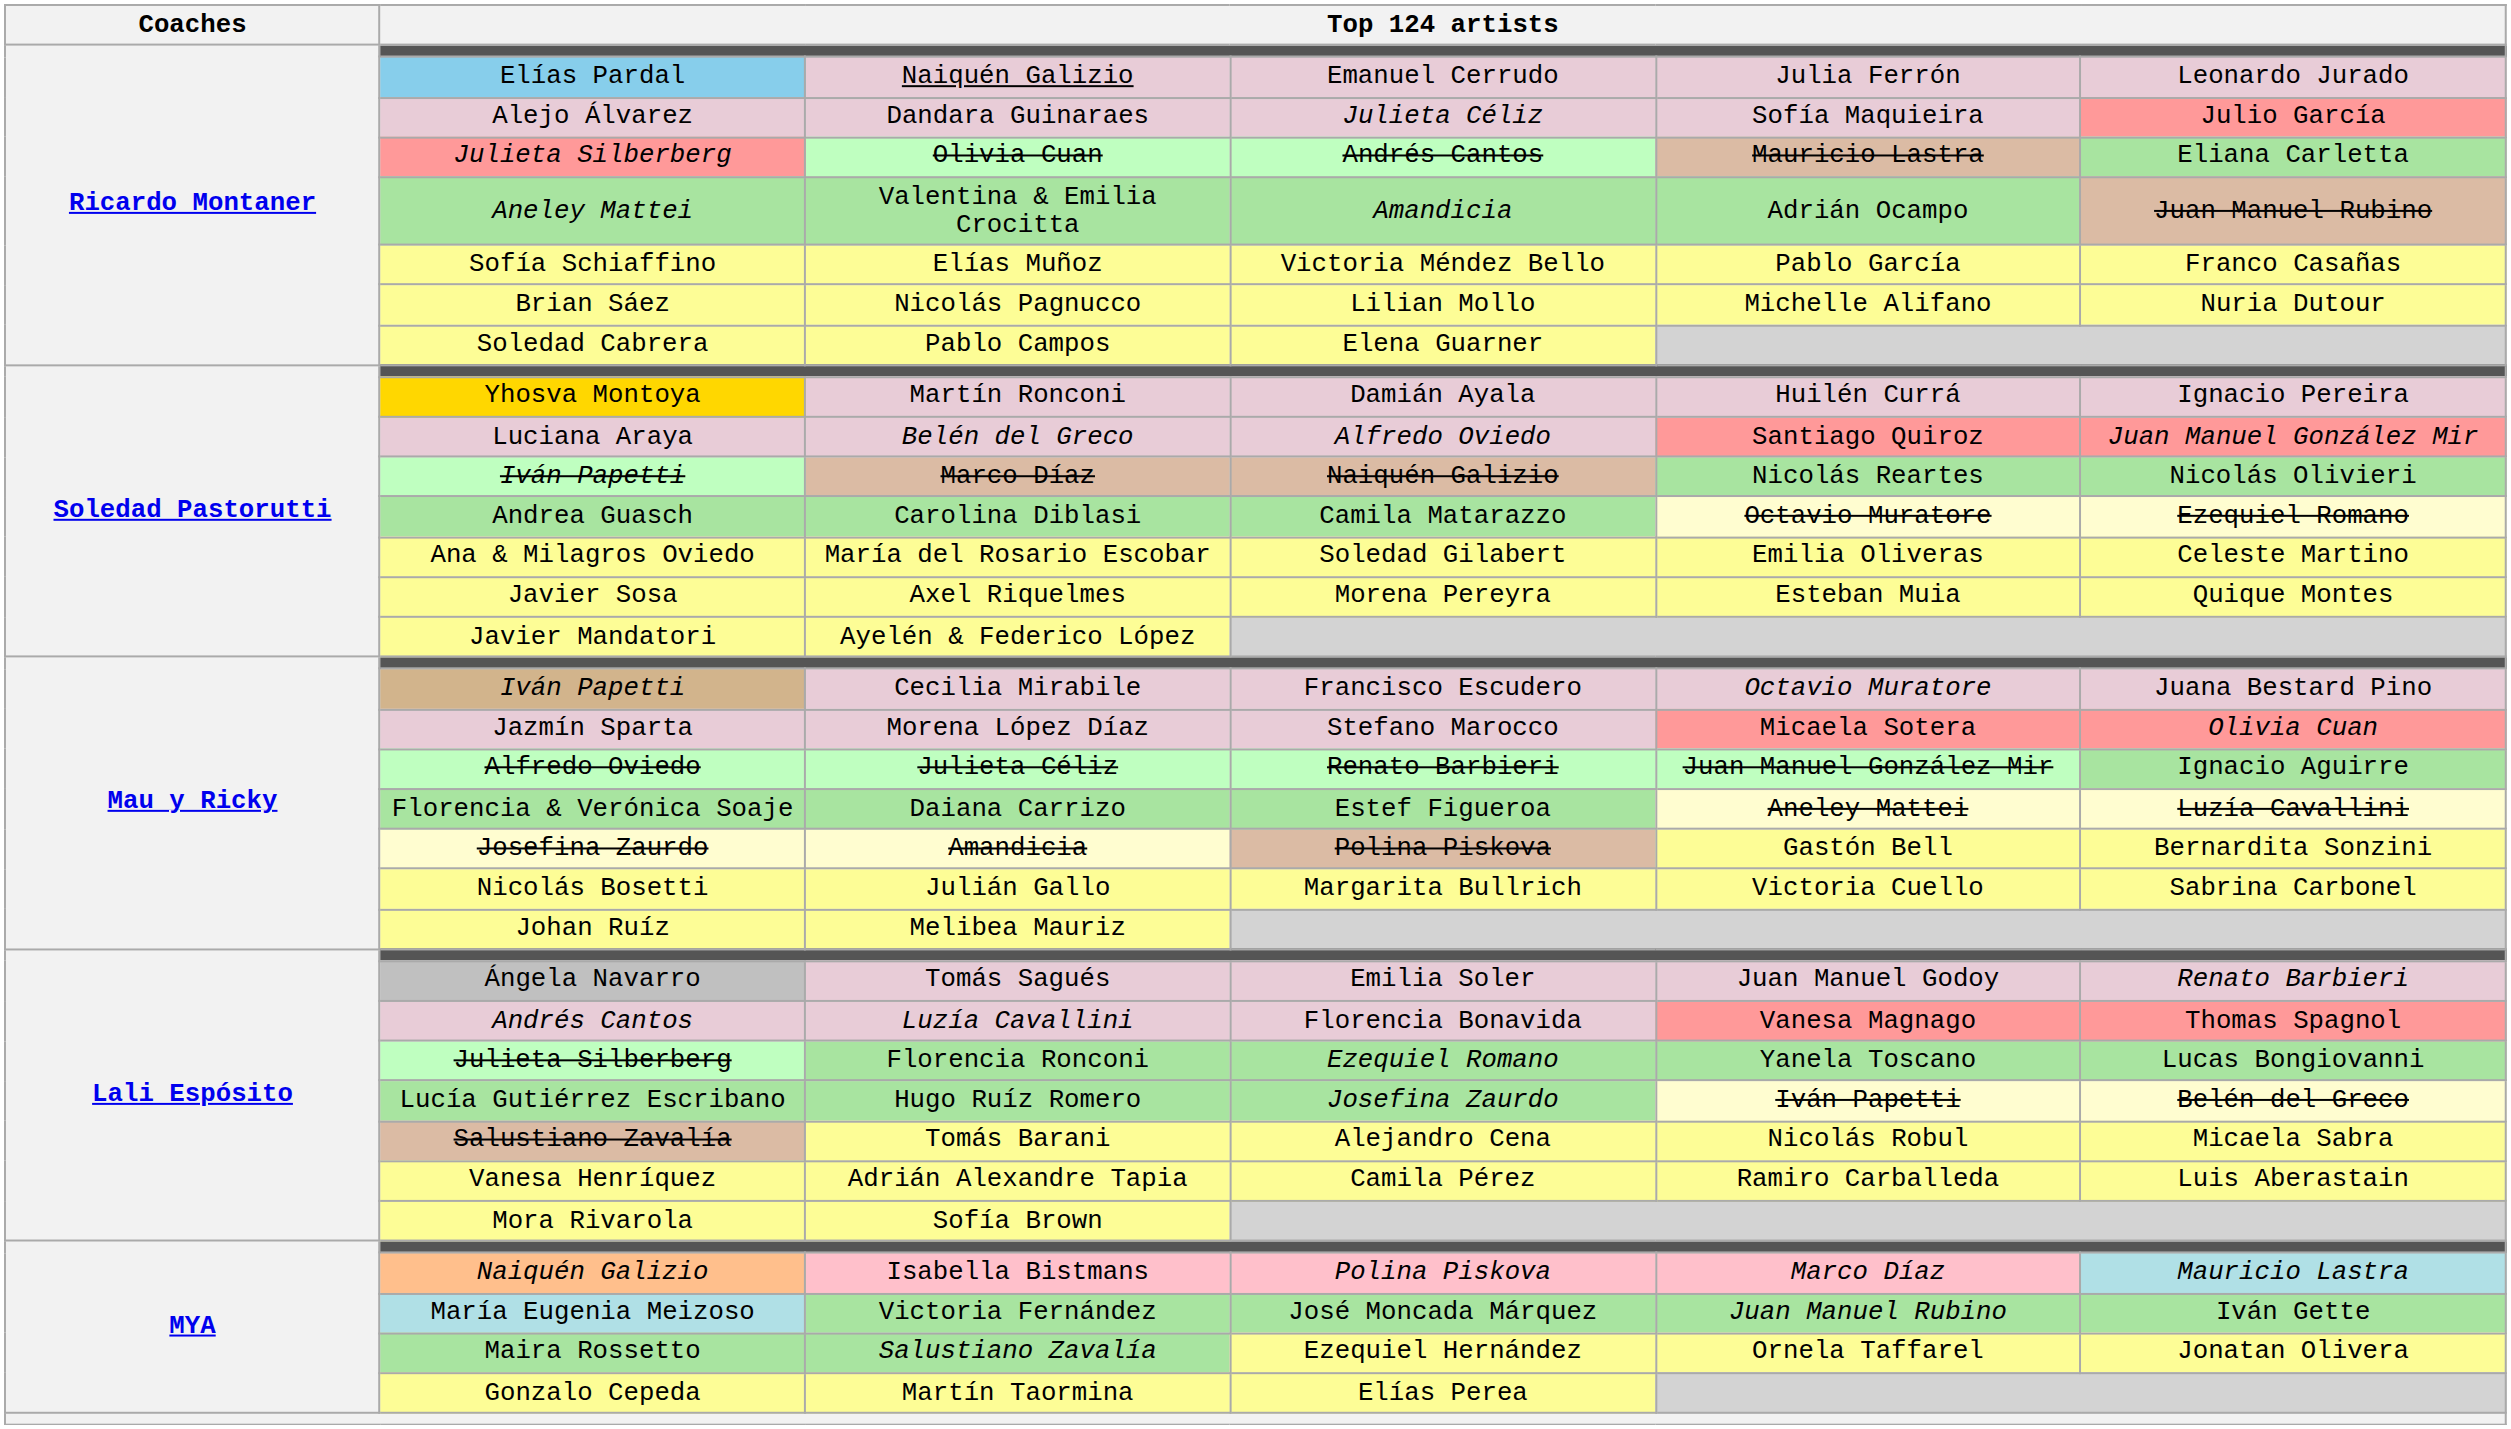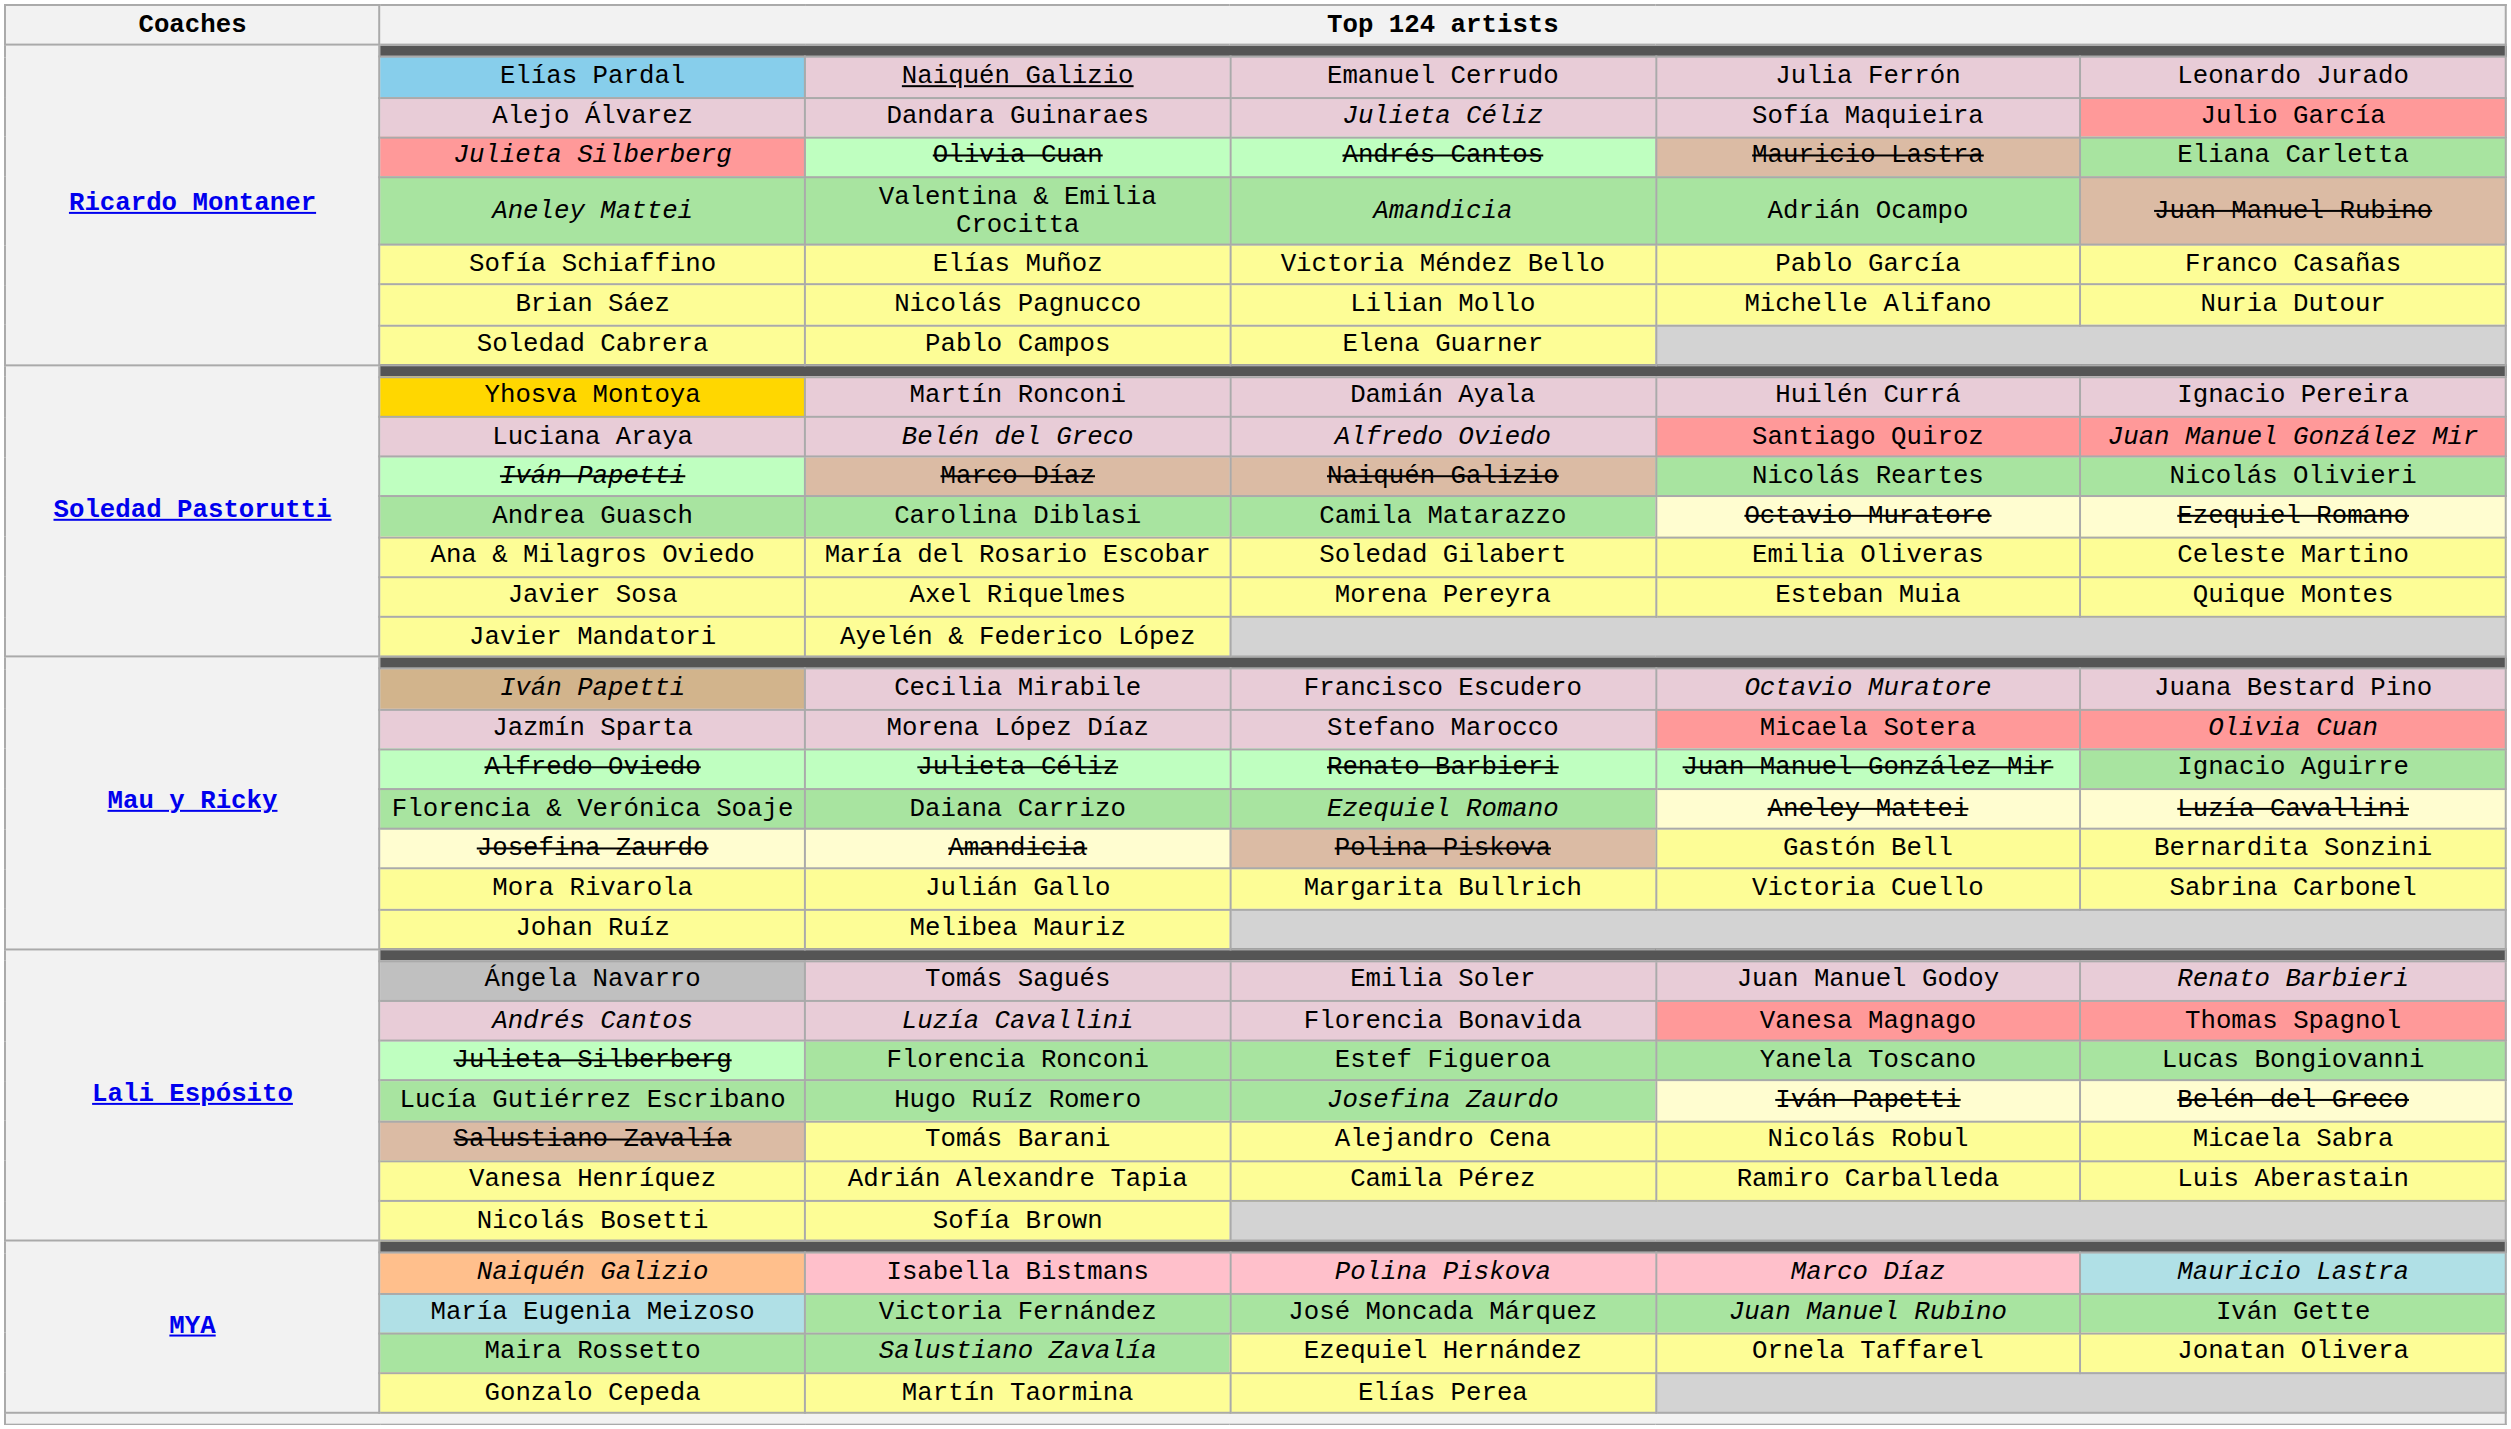 <table class="wikitable" style="text-align:center; line-height:14px; width:100%">
 <tr>
 <th scope="col" width="15%">Coaches</th>
 <th scope="col" width="80%" colspan="6">Top 124 artists</th>
 </tr>
 <tr>
 <th rowspan="8"><a href='#'>Ricardo Montaner</a></th>
 <td colspan="5" style="background:#555555"></td>
 </tr>
 <tr>
 <td style="background:skyblue">Elías Pardal</td>
 <td style="background:#E8CCD7"><u>Naiquén Galizio</u></td>
 <td style="background:#E8CCD7">Emanuel Cerrudo</td>
 <td style="background:#E8CCD7">Julia Ferrón</td>
 <td style="background:#E8CCD7">Leonardo Jurado</td>
 </tr>
 <tr>
 <td style="background:#E8CCD7">Alejo Álvarez</td>
 <td style="background:#E8CCD7">Dandara Guinaraes</td>
 <td style="background:#E8CCD7"><em>Julieta Céliz</em></td>
 <td style="background:#E8CCD7">Sofía Maquieira</td>
 <td style="background:#FF9999">Julio García</td>
 </tr>
 <tr>
 <td style="background:#FF9999"><em>Julieta Silberberg</em></td>
 <td style="background:#BFFFC0"><s>Olivia Cuan</s></td>
 <td style="background:#BFFFC0"><s>Andrés Cantos</s></td>
 <td style="background:#DBBBA4"><s>Mauricio Lastra</s></td>
 <td style="background:#A8E4A0">Eliana Carletta</td>
 </tr>
 <tr>
 <td style="background:#A8E4A0"><em>Aneley Mattei</em></td>
 <td style="background:#A8E4A0">Valentina & Emilia Crocitta</td>
 <td style="background:#A8E4A0"><em>Amandicia</em></td>
 <td style="background:#A8E4A0">Adrián Ocampo</td>
 <td style="background:#dbbba4"><s>Juan Manuel Rubino</s></td>
 </tr>
 <tr>
 <td style="background:#FDFD96">Sofía Schiaffino</td>
 <td style="background:#FDFD96">Elías Muñoz</td>
 <td style="background:#FDFD96">Victoria Méndez Bello</td>
 <td style="background:#FDFD96">Pablo García</td>
 <td style="background:#FDFD96">Franco Casañas</td>
 </tr>
 <tr>
 <td style="background:#FDFD96; width:17%">Brian Sáez</td>
 <td style="background:#FDFD96; width:17%">Nicolás Pagnucco</td>
 <td style="background:#FDFD96; width:17%">Lilian Mollo</td>
 <td style="background:#FDFD96; width:17%">Michelle Alifano</td>
 <td style="background:#FDFD96; width:17%">Nuria Dutour</td>
 </tr>
 <tr>
 <td style="background:#FDFD96">Soledad Cabrera</td>
 <td style="background:#FDFD96">Pablo Campos</td>
 <td style="background:#FDFD96">Elena Guarner</td>
 <td colspan="2" style="background:lightgrey"></td>
 </tr>
 <tr>
 <th rowspan="8"><a href='#'>Soledad Pastorutti</a></th>
 <td colspan="5" style="background:#555555"></td>
 </tr>
 <tr>
 <td style="background:gold">Yhosva Montoya</td>
 <td style="background:#E8CCD7">Martín Ronconi</td>
 <td style="background:#E8CCD7">Damián Ayala</td>
 <td style="background:#E8CCD7">Huilén Currá</td>
 <td style="background:#E8CCD7">Ignacio Pereira</td>
 </tr>
 <tr>
 <td style="background:#E8CCD7">Luciana Araya</td>
 <td style="background:#E8CCD7"><em>Belén del Greco</em></td>
 <td style="background:#E8CCD7"><em>Alfredo Oviedo</em></td>
 <td style="background:#FF9999">Santiago Quiroz</td>
 <td style="background:#FF9999"><em>Juan Manuel González Mir</em></td>
 </tr>
 <tr>
 <td style="background:#BFFFC0"><s><em>Iván Papetti</em></s></td>
 <td style="background:#DBBBA4"><s>Marco Díaz</s></td>
 <td style="background:#dbbba4"><s>Naiquén Galizio</s></td>
 <td style="background:#A8E4A0">Nicolás Reartes</td>
 <td style="background:#A8E4A0">Nicolás Olivieri</td>
 </tr>
 <tr>
 <td style="background:#A8E4A0">Andrea Guasch</td>
 <td style="background:#A8E4A0">Carolina Diblasi</td>
 <td style="background:#A8E4A0">Camila Matarazzo</td>
 <td style="background:#FFFDD0"><s>Octavio Muratore</s></td>
 <td style="background:#FFFDD0"><s>Ezequiel Romano</s></td>
 </tr>
 <tr>
 <td style="background:#FDFD96">Ana & Milagros Oviedo</td>
 <td style="background:#FDFD96">María del Rosario Escobar</td>
 <td style="background:#FDFD96">Soledad Gilabert</td>
 <td style="background:#FDFD96">Emilia Oliveras</td>
 <td style="background:#FDFD96">Celeste Martino</td>
 </tr>
 <tr>
 <td style="background:#FDFD96">Javier Sosa</td>
 <td style="background:#FDFD96">Axel Riquelmes</td>
 <td style="background:#FDFD96">Morena Pereyra</td>
 <td style="background:#FDFD96">Esteban Muia</td>
 <td style="background:#FDFD96">Quique Montes</td>
 </tr>
 <tr>
 <td style="background:#FDFD96">Javier Mandatori</td>
 <td style="background:#FDFD96">Ayelén & Federico López</td>
 <td colspan="3" style="background:lightgrey"></td>
 </tr>
 <tr>
 <th rowspan="8"><a href='#'>Mau y Ricky</a></th>
 <td colspan="5" style="background:#555555"></td>
 </tr>
 <tr>
 <td style="background:tan"><em>Iván Papetti</em></td>
 <td style="background:#E8CCD7">Cecilia Mirabile</td>
 <td style="background:#E8CCD7">Francisco Escudero</td>
 <td style="background:#E8CCD7"><em>Octavio Muratore</em></td>
 <td style="background:#E8CCD7">Juana Bestard Pino</td>
 </tr>
 <tr>
 <td style="background:#E8CCD7">Jazmín Sparta</td>
 <td style="background:#E8CCD7">Morena López Díaz</td>
 <td style="background:#E8CCD7">Stefano Marocco</td>
 <td style="background:#FF9999">Micaela Sotera</td>
 <td style="background:#FF9999"><em>Olivia Cuan</em></td>
 </tr>
 <tr>
 <td style="background:#BFFFC0"><s>Alfredo Oviedo</s></td>
 <td style="background:#BFFFC0"><s>Julieta Céliz</s></td>
 <td style="background:#BFFFC0"><s>Renato Barbieri</s></td>
 <td style="background:#BFFFC0"><s>Juan Manuel González Mir</s></td>
 <td style="background:#A8E4A0">Ignacio Aguirre</td>
 </tr>
 <tr>
 <td style="background:#A8E4A0">Florencia & Verónica Soaje</td>
 <td style="background:#A8E4A0">Daiana Carrizo</td>
-<td style="background:#A8E4A0">Estef Figueroa</td>
+<td style="background:#A8E4A0"><em>Ezequiel Romano</em></td>
 <td style="background:#FFFDD0"><s>Aneley Mattei</s></td>
 <td style="background:#FFFDD0"><s>Luzía Cavallini</s></td>
 </tr>
 <tr>
 <td style="background:#FFFDD0"><s>Josefina Zaurdo</s></td>
 <td style="background:#FFFDD0"><s>Amandicia</s></td>
 <td style="background:#dbbba4"><s>Polina Piskova</s></td>
 <td style="background:#FDFD96">Gastón Bell</td>
 <td style="background:#FDFD96">Bernardita Sonzini</td>
 </tr>
 <tr>
-<td style="background:#FDFD96">Nicolás Bosetti</td>
+<td style="background:#FDFD96">Mora Rivarola</td>
 <td style="background:#FDFD96">Julián Gallo</td>
 <td style="background:#FDFD96">Margarita Bullrich</td>
 <td style="background:#FDFD96">Victoria Cuello</td>
 <td style="background:#FDFD96">Sabrina Carbonel</td>
 </tr>
 <tr>
 <td style="background:#FDFD96">Johan Ruíz</td>
 <td style="background:#FDFD96">Melibea Mauriz</td>
 <td colspan="3" style="background:lightgrey"></td>
 </tr>
 <tr>
 <th rowspan="8"><a href='#'>Lali Espósito</a></th>
 <td colspan="5" style="background:#555555"></td>
 </tr>
 <tr>
 <td style="background:silver">Ángela Navarro</td>
 <td style="background:#E8CCD7">Tomás Sagués</td>
 <td style="background:#E8CCD7">Emilia Soler</td>
 <td style="background:#E8CCD7">Juan Manuel Godoy</td>
 <td style="background:#E8CCD7"><em>Renato Barbieri</em></td>
 </tr>
 <tr>
 <td style="background:#E8CCD7"><em>Andrés Cantos</em></td>
 <td style="background:#E8CCD7"><em>Luzía Cavallini</em></td>
 <td style="background:#E8CCD7">Florencia Bonavida</td>
 <td style="background:#FF9999">Vanesa Magnago</td>
 <td style="background:#FF9999">Thomas Spagnol</td>
 </tr>
 <tr>
 <td style="background:#BFFFC0"><s>Julieta Silberberg</s></td>
 <td style="background:#A8E4A0">Florencia Ronconi</td>
-<td style="background:#A8E4A0"><em>Ezequiel Romano</em></td>
+<td style="background:#A8E4A0">Estef Figueroa</td>
 <td style="background:#A8E4A0">Yanela Toscano</td>
 <td style="background:#A8E4A0">Lucas Bongiovanni</td>
 </tr>
 <tr>
 <td style="background:#A8E4A0">Lucía Gutiérrez Escribano</td>
 <td style="background:#A8E4A0">Hugo Ruíz Romero</td>
 <td style="background:#A8E4A0"><em>Josefina Zaurdo</em></td>
 <td style="background:#FFFDD0"><s>Iván Papetti</s></td>
 <td style="background:#FFFDD0"><s>Belén del Greco</s></td>
 </tr>
 <tr>
 <td style="background:#dbbba4"><s>Salustiano Zavalía</s></td>
 <td style="background:#FDFD96">Tomás Barani</td>
 <td style="background:#FDFD96">Alejandro Cena</td>
 <td style="background:#FDFD96">Nicolás Robul</td>
 <td style="background:#FDFD96">Micaela Sabra</td>
 </tr>
 <tr>
 <td style="background:#FDFD96">Vanesa Henríquez</td>
 <td style="background:#FDFD96">Adrián Alexandre Tapia</td>
 <td style="background:#FDFD96">Camila Pérez</td>
 <td style="background:#FDFD96">Ramiro Carballeda</td>
 <td style="background:#FDFD96">Luis Aberastain</td>
 </tr>
 <tr>
-<td style="background:#FDFD96">Mora Rivarola</td>
+<td style="background:#FDFD96">Nicolás Bosetti</td>
 <td style="background:#FDFD96">Sofía Brown</td>
 <td colspan="3" style="background:lightgrey"></td>
 </tr>
 <tr>
 <th rowspan="5"><a href='#'>MYA</a><br><small></small></th>
 <td colspan="5" style="background:#555555"></td>
 </tr>
 <tr>
 <td style="background:#FFBF8C"><em>Naiquén Galizio</em></td>
 <td style="background:pink">Isabella Bistmans</td>
 <td style="background:pink"><em>Polina Piskova</em></td>
 <td style="background:pink"><em>Marco Díaz</em></td>
 <td style="background:#B0E0E6"><em>Mauricio Lastra</em></td>
 </tr>
 <tr>
 <td style="background:#B0E0E6">María Eugenia Meizoso</td>
 <td style="background:#A8E4A0">Victoria Fernández</td>
 <td style="background:#A8E4A0">José Moncada Márquez</td>
 <td style="background:#A8E4A0"><em>Juan Manuel Rubino</em></td>
 <td style="background:#A8E4A0">Iván Gette</td>
 </tr>
 <tr>
 <td style="background:#A8E4A0">Maira Rossetto</td>
 <td style="background:#A8E4A0"><em>Salustiano Zavalía</em></td>
 <td style="background:#FDFD96">Ezequiel Hernández</td>
 <td style="background:#FDFD96">Ornela Taffarel</td>
 <td style="background:#FDFD96">Jonatan Olivera</td>
 </tr>
 <tr>
 <td style="background:#FDFD96">Gonzalo Cepeda</td>
 <td style="background:#FDFD96">Martín Taormina</td>
 <td style="background:#FDFD96">Elías Perea</td>
 <td colspan="2" style="background:lightgrey"></td>
 </tr>
 <tr>
 <th style="font-size:90%" colspan="8"></th>
 </tr>
 </table>
